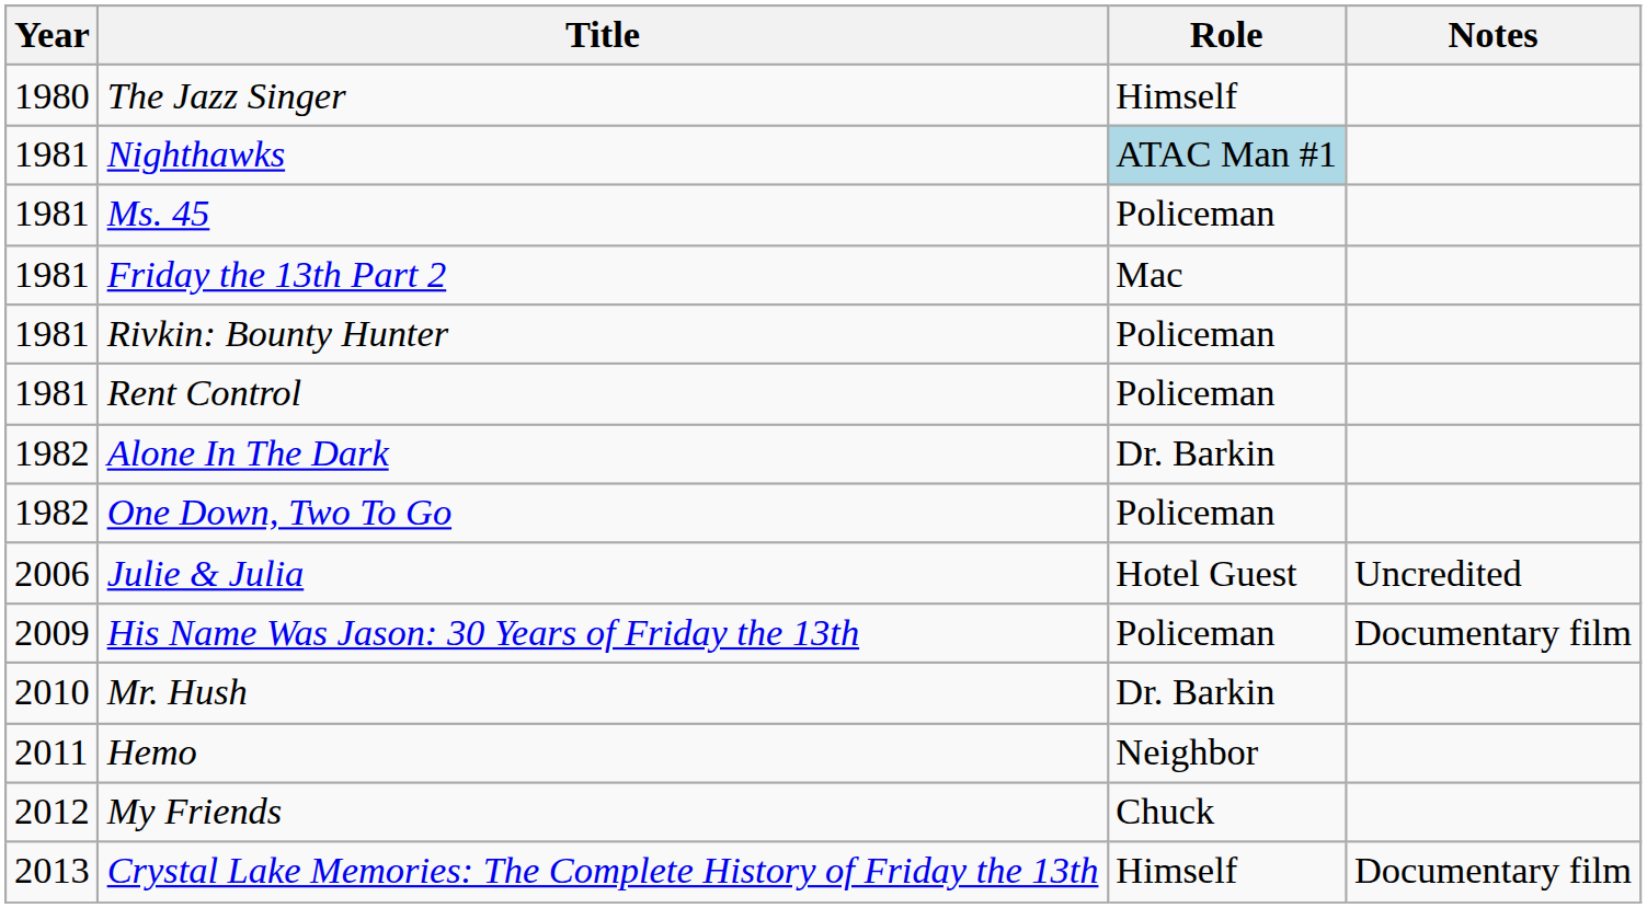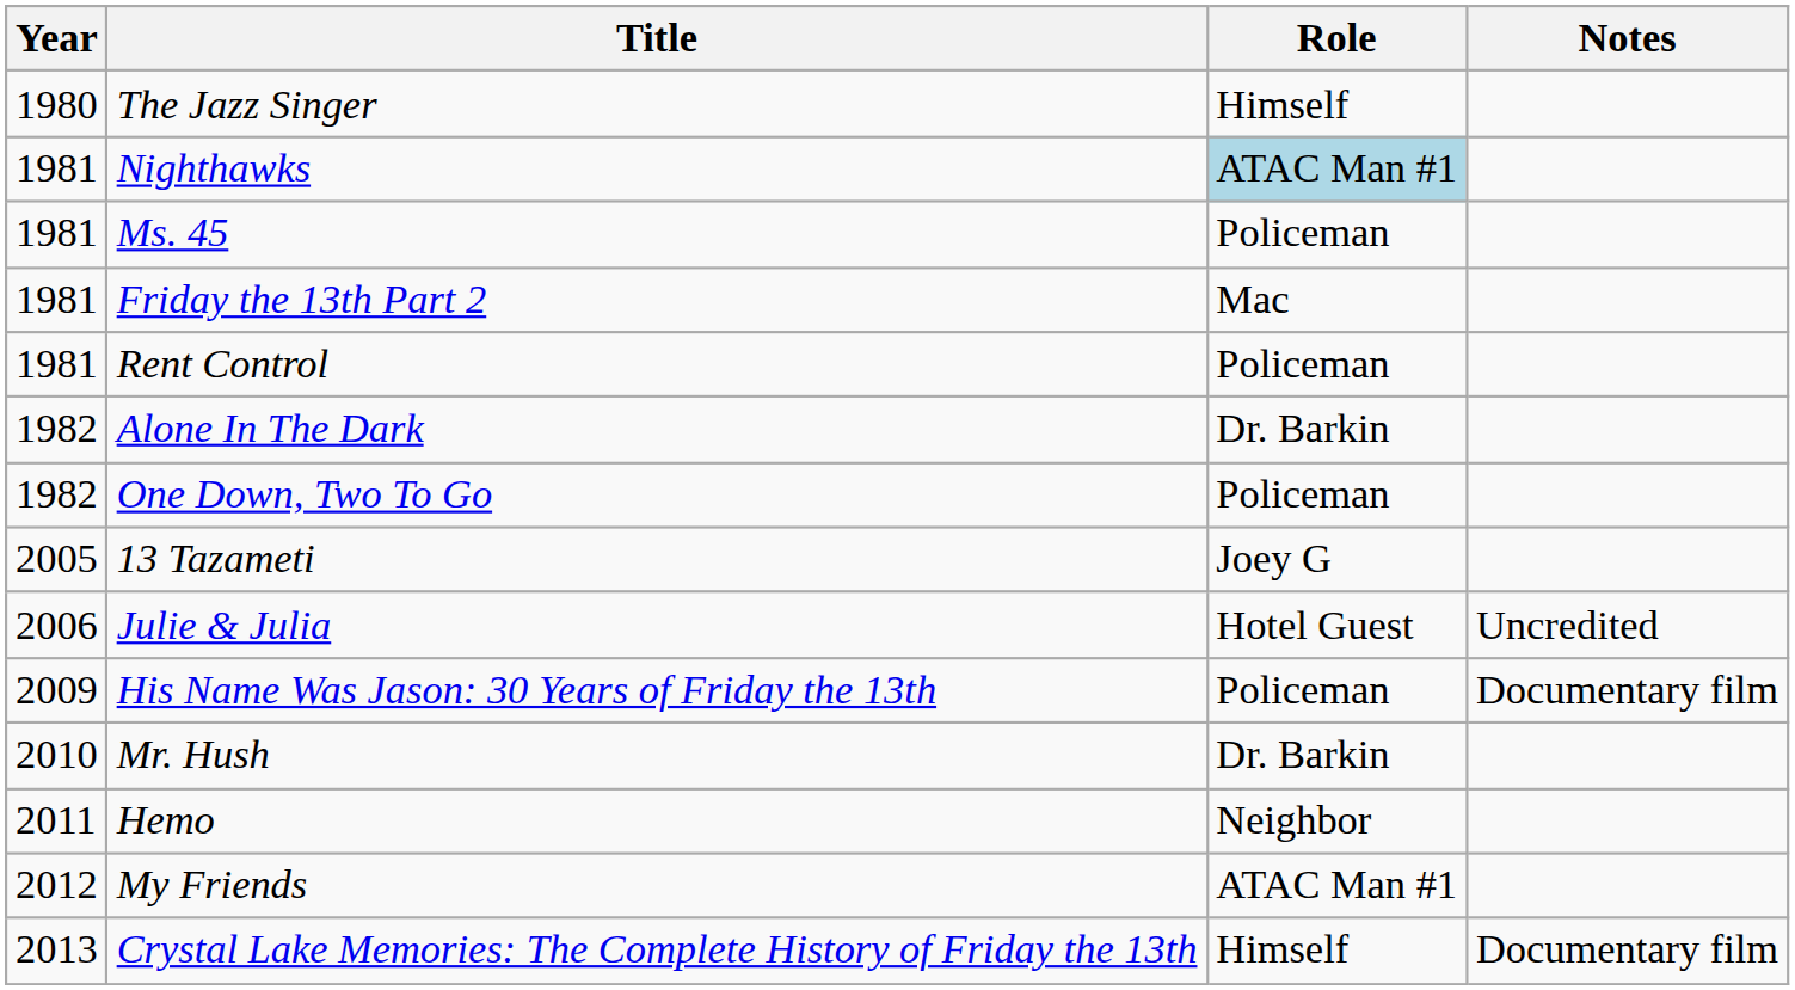 <table class="wikitable">
 <tr>
 <th>Year</th>
 <th>Title</th>
 <th>Role</th>
 <th>Notes</th>
 </tr>
 <tr>
 <td>1980</td>
 <td><em>The Jazz Singer</em></td>
 <td>Himself</td>
 <td></td>
 </tr>
 <tr>
 <td>1981</td>
 <td><em><a href='#'>Nighthawks</a></em></td>
 <td style="background: lightblue;">ATAC Man #1</td>
 <td></td>
 </tr>
 <tr>
 <td>1981</td>
 <td><em><a href='#'>Ms. 45</a></em></td>
 <td>Policeman</td>
 <td></td>
 </tr>
 <tr>
 <td>1981</td>
 <td><em><a href='#'>Friday the 13th Part 2</a></em></td>
 <td>Mac</td>
 <td></td>
 </tr>
 <tr>
 <td>1981</td>
-<td><em>Rivkin: Bounty Hunter</em></td>
-<td>Policeman</td>
-<td></td>
-</tr>
-<tr>
-<td>1981</td>
 <td><em>Rent Control</em></td>
 <td>Policeman</td>
 <td></td>
 </tr>
 <tr>
 <td>1982</td>
 <td><em><a href='#'>Alone In The Dark</a></em></td>
 <td>Dr. Barkin</td>
 <td></td>
 </tr>
 <tr>
 <td>1982</td>
 <td><em><a href='#'>One Down, Two To Go</a></em></td>
 <td>Policeman</td>
+<td></td>
+</tr>
+<tr>
+<td>2005</td>
+<td><em>13 Tazameti</em></td>
+<td>Joey G</td>
 <td></td>
 </tr>
 <tr>
 <td>2006</td>
 <td><em><a href='#'>Julie & Julia</a></em></td>
 <td>Hotel Guest</td>
 <td>Uncredited</td>
 </tr>
 <tr>
 <td>2009</td>
 <td><em><a href='#'>His Name Was Jason: 30 Years of Friday the 13th</a></em></td>
 <td>Policeman</td>
 <td>Documentary film</td>
 </tr>
 <tr>
 <td>2010</td>
 <td><em>Mr. Hush</em></td>
 <td>Dr. Barkin</td>
 <td></td>
 </tr>
 <tr>
 <td>2011</td>
 <td><em>Hemo</em></td>
 <td>Neighbor</td>
 <td></td>
 </tr>
 <tr>
 <td>2012</td>
 <td><em>My Friends</em></td>
-<td>Chuck</td>
+<td>ATAC Man #1</td>
 </tr>
 <tr>
 <td>2013</td>
 <td><em><a href='#'>Crystal Lake Memories: The Complete History of Friday the 13th</a></em></td>
 <td>Himself</td>
 <td>Documentary film</td>
 </tr>
 </table>
